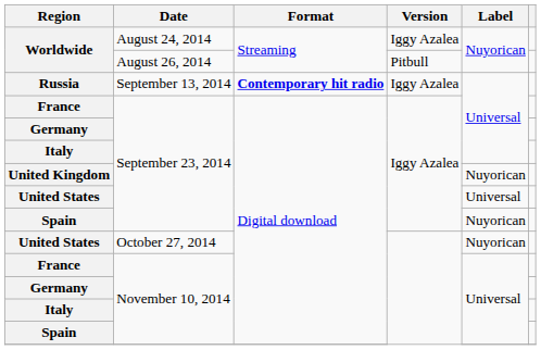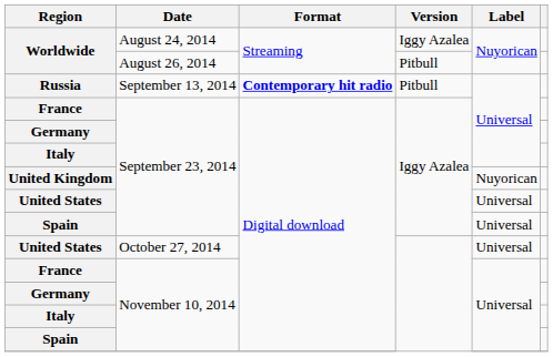 <table class="wikitable plainrowheaders">
 <tr>
 <th scope="col">Region</th>
 <th scope="col">Date</th>
 <th scope="col">Format</th>
 <th scope="col">Version</th>
 <th scope="col">Label</th>
 <th scope="col"></th>
 </tr>
 <tr>
 <th scope="row" rowspan="2">Worldwide</th>
 <td>August 24, 2014</td>
 <td rowspan="2"><a href='#'>Streaming</a></td>
 <td>Iggy Azalea</td>
 <td rowspan="2"><a href='#'>Nuyorican</a></td>
 <td></td>
 </tr>
 <tr>
 <td>August 26, 2014</td>
 <td>Pitbull</td>
 <td></td>
 </tr>
 <tr>
 <th scope="row">Russia</th>
 <td>September 13, 2014</td>
 <td><strong><a href='#'>Contemporary hit radio</a></strong></td>
-<td>Iggy Azalea</td>
+<td>Pitbull</td>
 <td rowspan="4"><a href='#'>Universal</a></td>
 <td></td>
 </tr>
 <tr>
 <th scope="row">France</th>
 <td rowspan="6">September 23, 2014</td>
 <td rowspan="11"><a href='#'>Digital download</a></td>
 <td rowspan="6">Iggy Azalea</td>
 <td></td>
 </tr>
 <tr>
 <th scope="row">Germany</th>
 <td></td>
 </tr>
 <tr>
 <th scope="row">Italy</th>
 <td></td>
 </tr>
 <tr>
 <th scope="row">United Kingdom</th>
 <td>Nuyorican</td>
 <td></td>
 </tr>
 <tr>
 <th scope="row">United States</th>
 <td>Universal</td>
 <td></td>
 </tr>
 <tr>
 <th scope="row">Spain</th>
-<td>Nuyorican</td>
+<td>Universal</td>
 <td></td>
 </tr>
 <tr>
 <th scope="row">United States</th>
 <td>October 27, 2014</td>
 <td rowspan="7"></td>
-<td>Nuyorican</td>
+<td>Universal</td>
 <td></td>
 </tr>
 <tr>
 <th scope="row">France</th>
 <td rowspan="4">November 10, 2014</td>
 <td rowspan="4">Universal</td>
 <td></td>
 </tr>
 <tr>
 <th scope="row">Germany</th>
 <td></td>
 </tr>
 <tr>
 <th scope="row">Italy</th>
 <td></td>
 </tr>
 <tr>
 <th scope="row">Spain</th>
 <td></td>
 </tr>
 <tr>
 </tr>
 </table>
